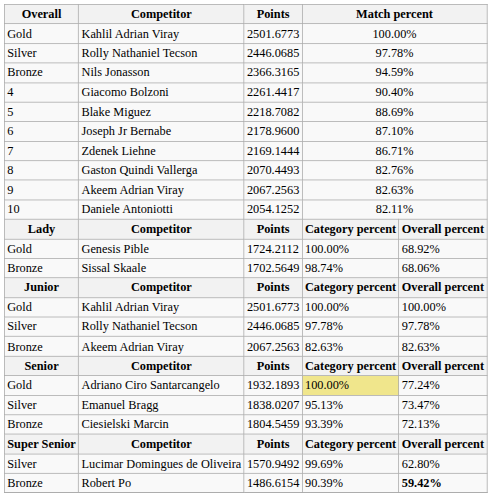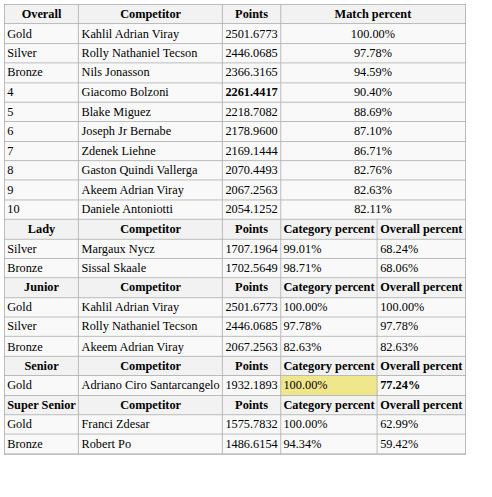 <table class="wikitable sortable" style="text-align: left;">
 <tr>
 <th>Overall</th>
 <th>Competitor</th>
 <th>Points</th>
 <th colspan="2">Match percent</th>
 </tr>
 <tr>
 <td> Gold</td>
 <td> Kahlil Adrian Viray</td>
 <td>2501.6773</td>
 <td colspan="2" style="text-align: center;">100.00%</td>
 </tr>
 <tr>
 <td> Silver</td>
 <td> Rolly Nathaniel Tecson</td>
 <td>2446.0685</td>
 <td colspan="2" style="text-align: center;">97.78%</td>
 </tr>
 <tr>
 <td> Bronze</td>
 <td> Nils Jonasson</td>
 <td>2366.3165</td>
 <td colspan="2" style="text-align: center;">94.59%</td>
 </tr>
 <tr>
 <td>4</td>
 <td> Giacomo Bolzoni</td>
-<td>2261.4417</td>
+<td><strong>2261.4417</strong></td>
 <td colspan="2" style="text-align: center;">90.40%</td>
 </tr>
 <tr>
 <td>5</td>
 <td> Blake Miguez</td>
 <td>2218.7082</td>
 <td colspan="2" style="text-align: center;">88.69%</td>
 </tr>
 <tr>
 <td>6</td>
 <td> Joseph Jr Bernabe</td>
 <td>2178.9600</td>
 <td colspan="2" style="text-align: center;">87.10%</td>
 </tr>
 <tr>
 <td>7</td>
 <td> Zdenek Liehne</td>
 <td>2169.1444</td>
 <td colspan="2" style="text-align: center;">86.71%</td>
 </tr>
 <tr>
 <td>8</td>
 <td> Gaston Quindi Vallerga</td>
 <td>2070.4493</td>
 <td colspan="2" style="text-align: center;">82.76%</td>
 </tr>
 <tr>
 <td>9</td>
 <td> Akeem Adrian Viray</td>
 <td>2067.2563</td>
 <td colspan="2" style="text-align: center;">82.63%</td>
 </tr>
 <tr>
 <td>10</td>
 <td> Daniele Antoniotti</td>
 <td>2054.1252</td>
 <td colspan="2" style="text-align: center;">82.11%</td>
 </tr>
 <tr>
 <th>Lady</th>
 <th>Competitor</th>
 <th>Points</th>
 <th>Category percent</th>
 <th>Overall percent</th>
 </tr>
 <tr>
-<td> Gold</td>
-<td> Genesis Pible</td>
-<td>1724.2112</td>
-<td>100.00%</td>
-<td>68.92%</td>
+<td> Silver</td>
+<td> Margaux Nycz</td>
+<td>1707.1964</td>
+<td>99.01%</td>
+<td>68.24%</td>
 </tr>
 <tr>
 <td> Bronze</td>
 <td> Sissal Skaale</td>
 <td>1702.5649</td>
-<td>98.74%</td>
+<td>98.71%</td>
 <td>68.06%</td>
 </tr>
 <tr>
 <th>Junior</th>
 <th>Competitor</th>
 <th>Points</th>
 <th>Category percent</th>
 <th>Overall percent</th>
 </tr>
 <tr>
 <td> Gold</td>
 <td> Kahlil Adrian Viray</td>
 <td>2501.6773</td>
 <td>100.00%</td>
 <td>100.00%</td>
 </tr>
 <tr>
 <td> Silver</td>
 <td> Rolly Nathaniel Tecson</td>
 <td>2446.0685</td>
 <td>97.78%</td>
 <td>97.78%</td>
 </tr>
 <tr>
 <td> Bronze</td>
 <td> Akeem Adrian Viray</td>
 <td>2067.2563</td>
 <td>82.63%</td>
 <td>82.63%</td>
 </tr>
 <tr>
 <th>Senior</th>
 <th>Competitor</th>
 <th>Points</th>
 <th>Category percent</th>
 <th>Overall percent</th>
 </tr>
 <tr>
 <td> Gold</td>
 <td> Adriano Ciro Santarcangelo</td>
 <td>1932.1893</td>
 <td style="background: khaki;">100.00%</td>
-<td>77.24%</td>
-</tr>
-<tr>
-<td> Silver</td>
-<td> Emanuel Bragg</td>
-<td>1838.0207</td>
-<td>95.13%</td>
-<td>73.47%</td>
-</tr>
-<tr>
-<td> Bronze</td>
-<td> Ciesielski Marcin</td>
-<td>1804.5459</td>
-<td>93.39%</td>
-<td>72.13%</td>
+<td><strong>77.24%</strong></td>
 </tr>
 <tr>
 <th>Super Senior</th>
 <th>Competitor</th>
 <th>Points</th>
 <th>Category percent</th>
 <th>Overall percent</th>
 </tr>
 <tr>
-<td> Silver</td>
-<td> Lucimar Domingues de Oliveira</td>
-<td>1570.9492</td>
-<td>99.69%</td>
-<td>62.80%</td>
+<td> Gold</td>
+<td> Franci Zdesar</td>
+<td>1575.7832</td>
+<td>100.00%</td>
+<td>62.99%</td>
 </tr>
 <tr>
 <td> Bronze</td>
 <td {flagicon> Robert Po</td>
 <td>1486.6154</td>
-<td>90.39%</td>
-<td><strong>59.42%</strong></td>
+<td>94.34%</td>
+<td>59.42%</td>
 </tr>
 <tr>
 </tr>
 </table>
